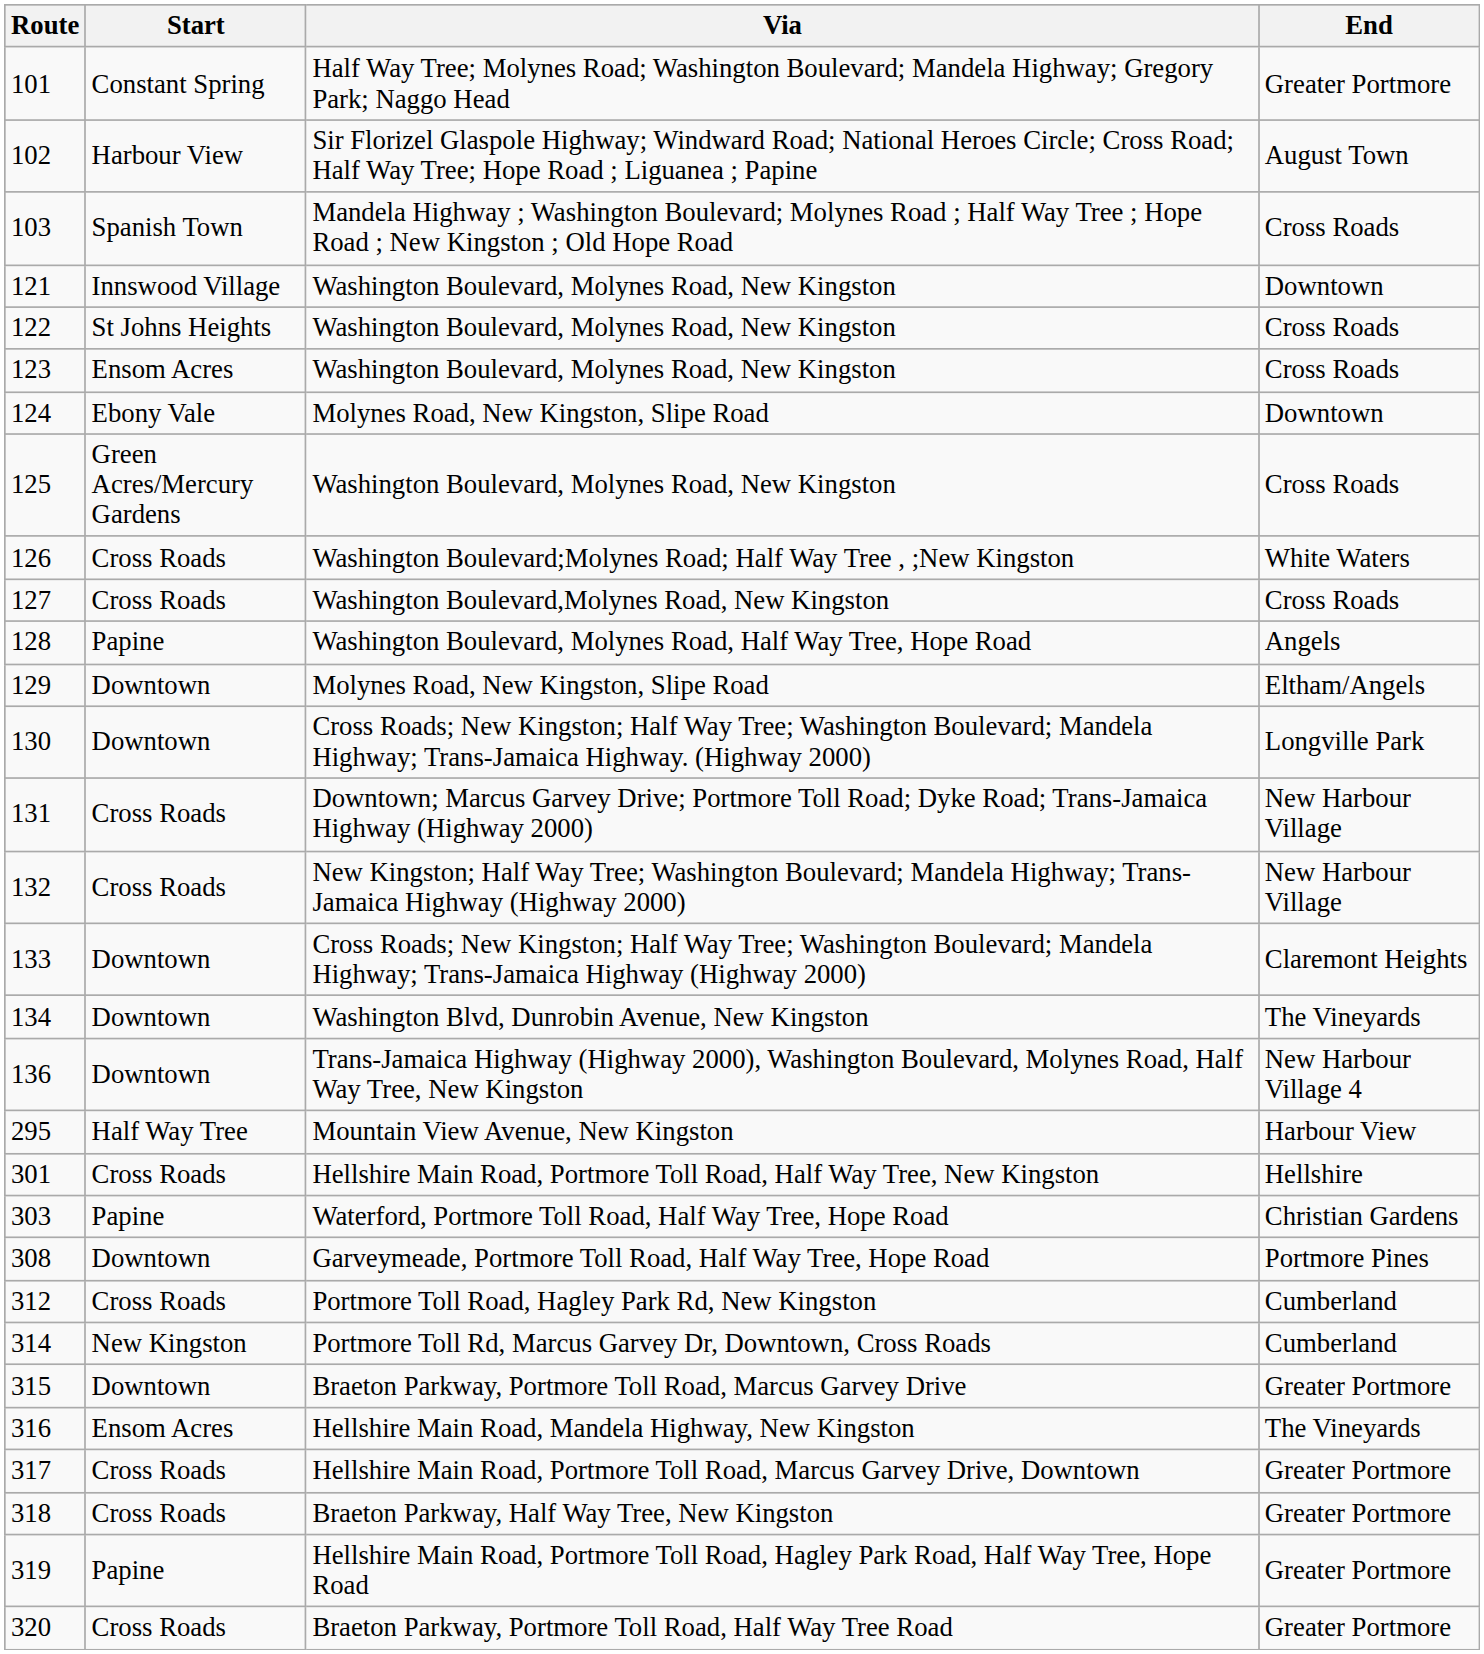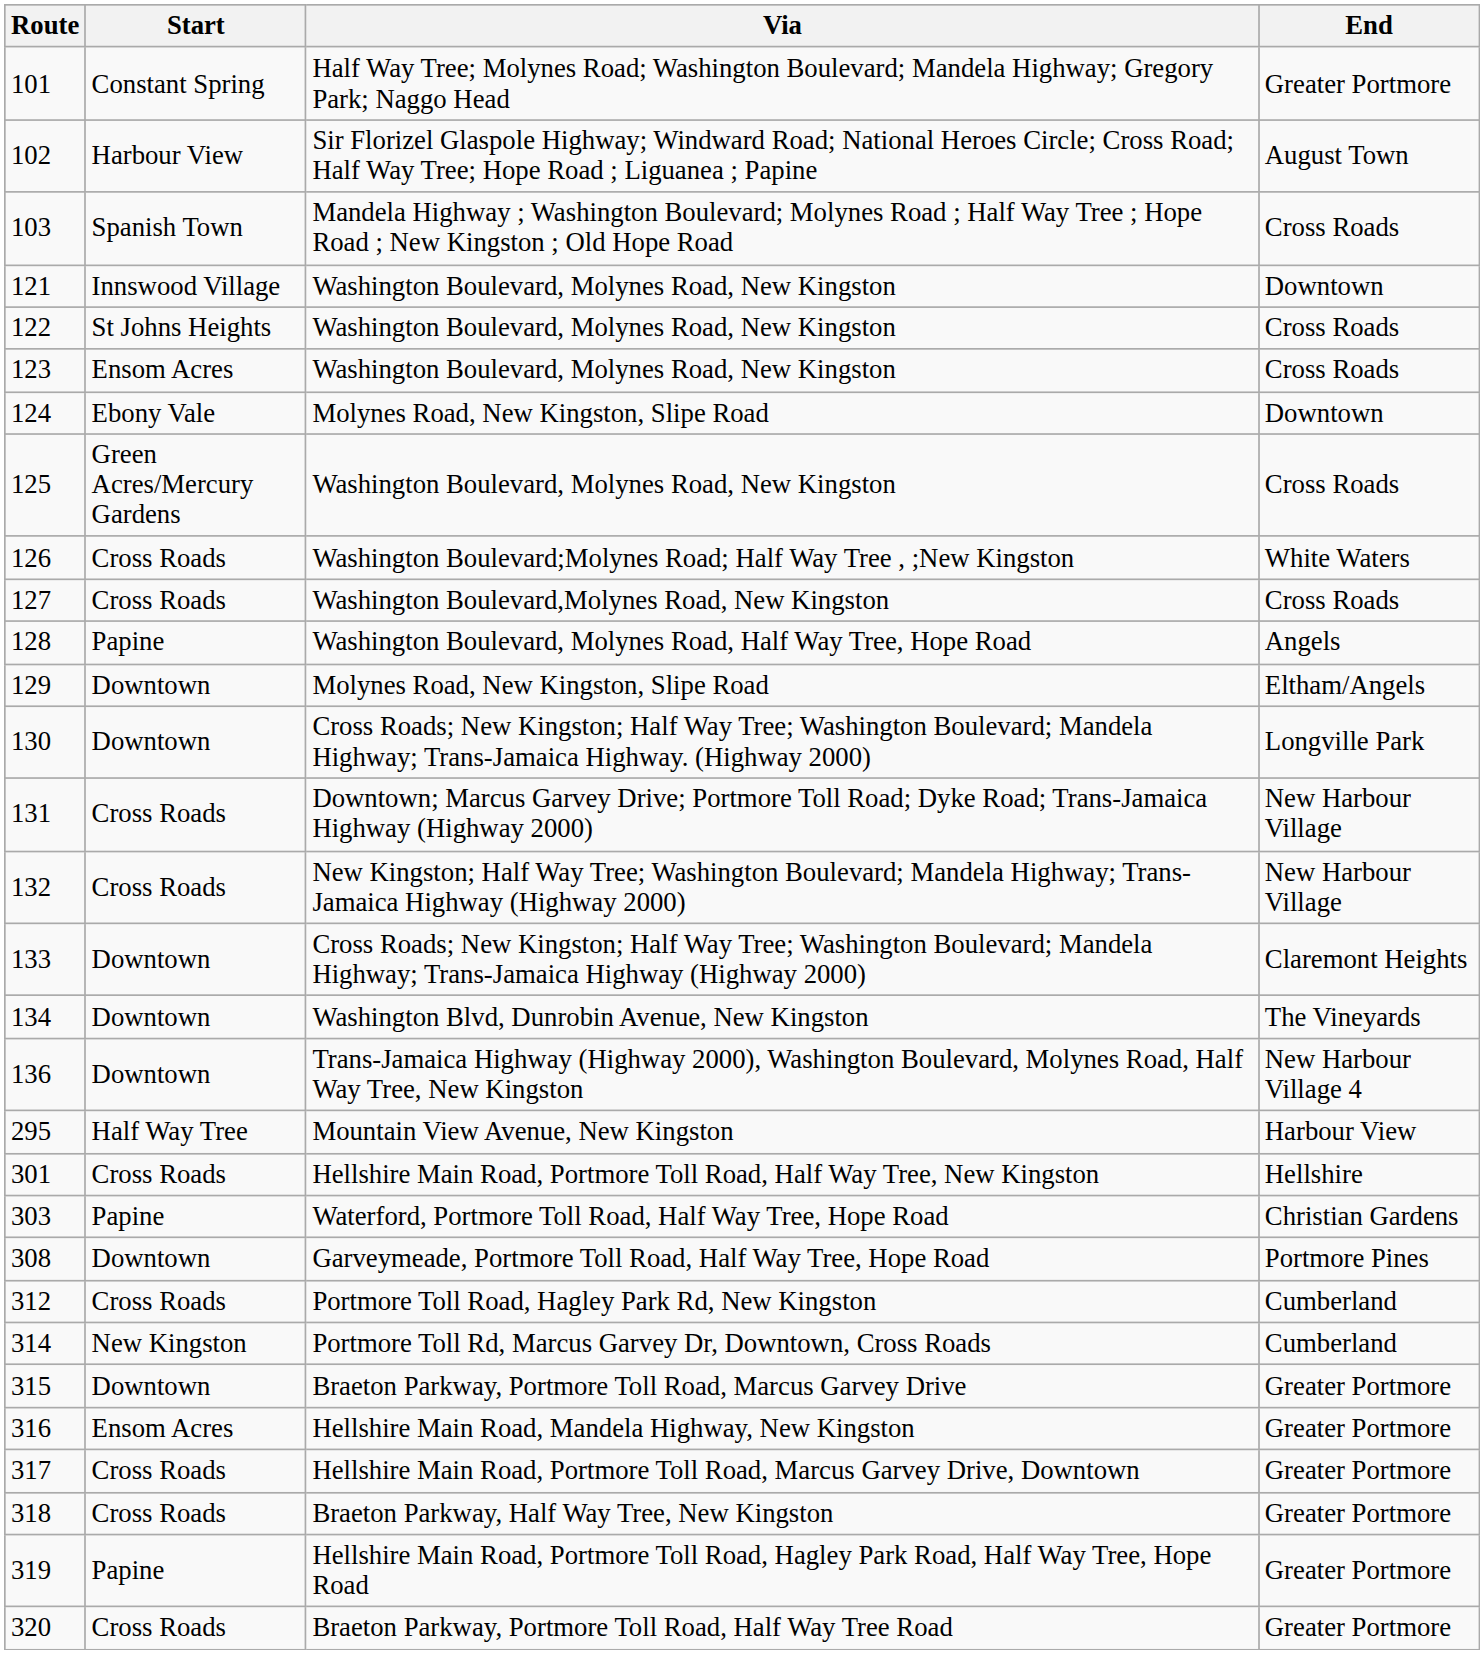 <table class="wikitable sortable"  style="width:100%;">
 <tr>
 <th style="width:5%;">Route</th>
 <th style="width:15%;">Start</th>
 <th style="width:65%;">Via</th>
 <th style="width:15%;">End</th>
 </tr>
 <tr>
 <td>101</td>
 <td>Constant Spring</td>
 <td>Half Way Tree; Molynes Road; Washington Boulevard; Mandela Highway; Gregory Park; Naggo Head</td>
 <td>Greater Portmore</td>
 </tr>
 <tr>
 <td>102</td>
 <td>Harbour View</td>
 <td>Sir Florizel Glaspole Highway; Windward Road; National Heroes Circle; Cross Road; Half Way Tree; Hope Road ; Liguanea ; Papine</td>
 <td>August Town</td>
 </tr>
 <tr>
 <td>103</td>
 <td>Spanish Town</td>
 <td>Mandela Highway ; Washington Boulevard; Molynes Road ; Half Way Tree ; Hope Road ; New Kingston ; Old Hope Road</td>
 <td>Cross Roads</td>
 </tr>
 <tr>
 <td>121</td>
 <td>Innswood Village</td>
 <td>Washington Boulevard, Molynes Road, New Kingston</td>
 <td>Downtown</td>
 </tr>
 <tr>
 <td>122</td>
 <td>St Johns Heights</td>
 <td>Washington Boulevard, Molynes Road, New Kingston</td>
 <td>Cross Roads</td>
 </tr>
 <tr>
 <td>123</td>
 <td>Ensom Acres</td>
 <td>Washington Boulevard, Molynes Road, New Kingston</td>
 <td>Cross Roads</td>
 </tr>
 <tr>
 <td>124</td>
 <td>Ebony Vale</td>
 <td>Molynes Road, New Kingston, Slipe Road</td>
 <td>Downtown</td>
 </tr>
 <tr>
 <td>125</td>
 <td>Green Acres/Mercury Gardens</td>
 <td>Washington Boulevard, Molynes Road, New Kingston</td>
 <td>Cross Roads</td>
 </tr>
 <tr>
 <td>126</td>
 <td>Cross Roads</td>
 <td>Washington Boulevard;Molynes Road; Half Way Tree , ;New Kingston</td>
 <td>White Waters</td>
 </tr>
 <tr>
 <td>127</td>
 <td>Cross Roads</td>
 <td>Washington Boulevard,Molynes Road, New Kingston</td>
 <td>Cross Roads</td>
 </tr>
 <tr>
 <td>128</td>
 <td>Papine</td>
 <td>Washington Boulevard, Molynes Road, Half Way Tree, Hope Road</td>
 <td>Angels</td>
 </tr>
 <tr>
 <td>129</td>
 <td>Downtown</td>
 <td>Molynes Road, New Kingston, Slipe Road</td>
 <td>Eltham/Angels</td>
 </tr>
 <tr>
 <td>130</td>
 <td>Downtown</td>
 <td>Cross Roads; New Kingston; Half Way Tree; Washington Boulevard; Mandela Highway; Trans-Jamaica Highway. (Highway 2000)</td>
 <td>Longville Park</td>
 </tr>
 <tr>
 <td>131</td>
 <td>Cross Roads</td>
 <td>Downtown; Marcus Garvey Drive; Portmore Toll Road; Dyke Road; Trans-Jamaica Highway (Highway 2000)</td>
 <td>New Harbour Village</td>
 </tr>
 <tr>
 <td>132</td>
 <td>Cross Roads</td>
 <td>New Kingston; Half Way Tree; Washington Boulevard; Mandela Highway; Trans-Jamaica Highway (Highway 2000)</td>
 <td>New Harbour Village</td>
 </tr>
 <tr>
 <td>133</td>
 <td>Downtown</td>
 <td>Cross Roads; New Kingston; Half Way Tree; Washington Boulevard; Mandela Highway; Trans-Jamaica Highway (Highway 2000)</td>
 <td>Claremont Heights</td>
 </tr>
 <tr>
 <td>134</td>
 <td>Downtown</td>
 <td>Washington Blvd, Dunrobin Avenue, New Kingston</td>
 <td>The Vineyards</td>
 </tr>
 <tr>
 <td>136</td>
 <td>Downtown</td>
 <td>Trans-Jamaica Highway (Highway 2000), Washington Boulevard, Molynes Road, Half Way Tree, New Kingston</td>
 <td>New Harbour Village 4</td>
 </tr>
 <tr>
 <td>295</td>
 <td>Half Way Tree</td>
 <td>Mountain View Avenue, New Kingston</td>
 <td>Harbour View</td>
 </tr>
 <tr>
 <td>301</td>
 <td>Cross Roads</td>
 <td>Hellshire Main Road, Portmore Toll Road, Half Way Tree, New Kingston</td>
 <td>Hellshire</td>
 </tr>
 <tr>
 <td>303</td>
 <td>Papine</td>
 <td>Waterford, Portmore Toll Road, Half Way Tree, Hope Road</td>
 <td>Christian Gardens</td>
 </tr>
 <tr>
 <td>308</td>
 <td>Downtown</td>
 <td>Garveymeade, Portmore Toll Road, Half Way Tree, Hope Road</td>
 <td>Portmore Pines</td>
 </tr>
 <tr>
 <td>312</td>
 <td>Cross Roads</td>
 <td>Portmore Toll Road, Hagley Park Rd, New Kingston</td>
 <td>Cumberland</td>
 </tr>
 <tr>
 <td>314</td>
 <td>New Kingston</td>
 <td>Portmore Toll Rd, Marcus Garvey Dr, Downtown, Cross Roads</td>
 <td>Cumberland</td>
 </tr>
 <tr>
 <td>315</td>
 <td>Downtown</td>
 <td>Braeton Parkway, Portmore Toll Road, Marcus Garvey Drive</td>
 <td>Greater Portmore</td>
 </tr>
 <tr>
 <td>316</td>
 <td>Ensom Acres</td>
 <td>Hellshire Main Road, Mandela Highway, New Kingston</td>
-<td>The Vineyards</td>
+<td>Greater Portmore</td>
 </tr>
 <tr>
 <td>317</td>
 <td>Cross Roads</td>
 <td>Hellshire Main Road, Portmore Toll Road, Marcus Garvey Drive, Downtown</td>
 <td>Greater Portmore</td>
 </tr>
 <tr>
 <td>318</td>
 <td>Cross Roads</td>
 <td>Braeton Parkway, Half Way Tree, New Kingston</td>
 <td>Greater Portmore</td>
 </tr>
 <tr>
 <td>319</td>
 <td>Papine</td>
 <td>Hellshire Main Road, Portmore Toll Road, Hagley Park Road, Half Way Tree, Hope Road</td>
 <td>Greater Portmore</td>
 </tr>
 <tr>
 <td>320</td>
 <td>Cross Roads</td>
 <td>Braeton Parkway, Portmore Toll Road, Half Way Tree Road</td>
 <td>Greater Portmore</td>
 </tr>
 </table>
